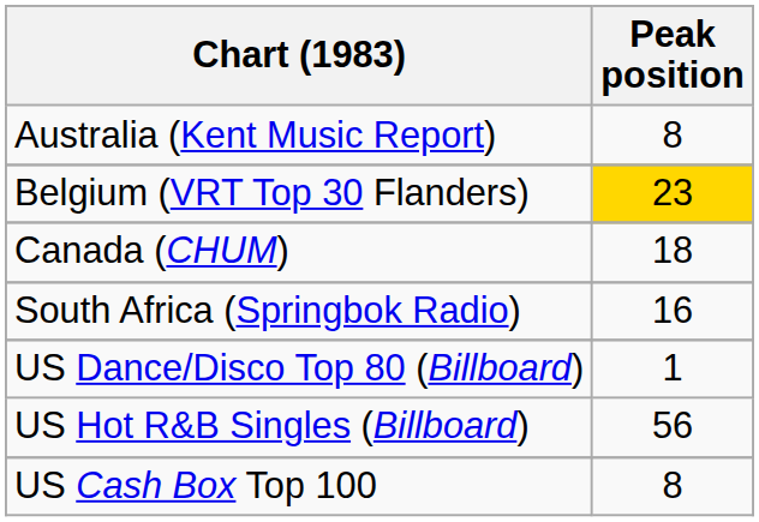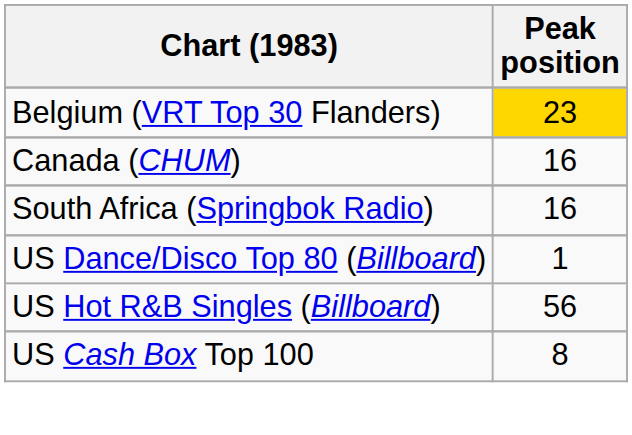 <table class="wikitable sortable">
 <tr>
 <th>Chart (1983)</th>
 <th>Peak<br>position</th>
-</tr>
-<tr>
-<td>Australia (<a href='#'>Kent Music Report</a>)</td>
-<td align="center">8</td>
 </tr>
 <tr>
 </tr>
 <tr>
 <td>Belgium (<a href='#'>VRT Top 30</a> Flanders)</td>
 <td align="center" style="background: gold;">23</td>
 </tr>
 <tr>
 </tr>
 <tr>
 <td>Canada (<a href='#'><em>CHUM</em></a>)</td>
-<td align="center">18</td>
+<td align="center">16</td>
 </tr>
 <tr>
 </tr>
 <tr>
 </tr>
 <tr>
 <td>South Africa (<a href='#'>Springbok Radio</a>)</td>
 <td align="center">16</td>
 </tr>
 <tr>
 </tr>
 <tr>
 </tr>
 <tr>
 </tr>
 <tr>
 <td>US <a href='#'>Dance/Disco Top 80</a> (<em><a href='#'>Billboard</a></em>)</td>
 <td align="center">1</td>
 </tr>
 <tr>
 <td>US <a href='#'>Hot R&B Singles</a> (<em><a href='#'>Billboard</a></em>)</td>
 <td align="center">56</td>
 </tr>
 <tr>
 </tr>
 <tr>
 <td>US <a href='#'><em>Cash Box</em></a> Top 100</td>
 <td align="center">8</td>
 </tr>
 </table>
